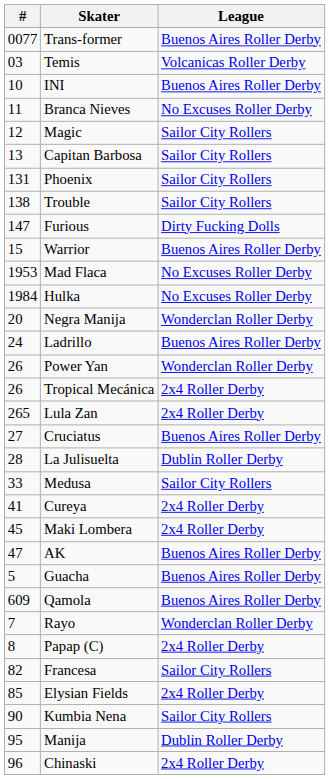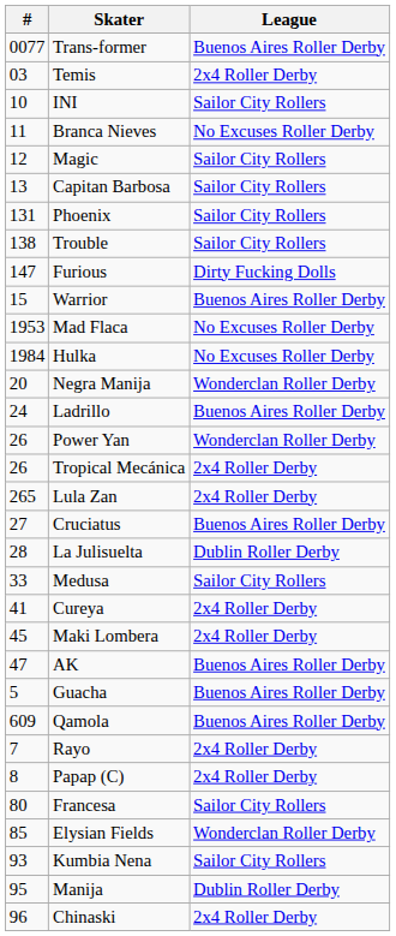 <table class="wikitable">
 <tr>
 <th>#</th>
 <th>Skater</th>
 <th>League</th>
 </tr>
 <tr>
 <td>0077</td>
 <td>Trans-former</td>
 <td><a href='#'>Buenos Aires Roller Derby</a></td>
 </tr>
 <tr>
 <td>03</td>
 <td>Temis</td>
-<td><a href='#'>Volcanicas Roller Derby</a></td>
+<td><a href='#'>2x4 Roller Derby</a></td>
 </tr>
 <tr>
 <td>10</td>
 <td>INI</td>
-<td><a href='#'>Buenos Aires Roller Derby</a></td>
+<td><a href='#'>Sailor City Rollers</a></td>
 </tr>
 <tr>
 <td>11</td>
 <td>Branca Nieves</td>
 <td><a href='#'>No Excuses Roller Derby</a></td>
 </tr>
 <tr>
 <td>12</td>
 <td>Magic</td>
 <td><a href='#'>Sailor City Rollers</a></td>
 </tr>
 <tr>
 <td>13</td>
 <td>Capitan Barbosa</td>
 <td><a href='#'>Sailor City Rollers</a></td>
 </tr>
 <tr>
 <td>131</td>
 <td>Phoenix</td>
 <td><a href='#'>Sailor City Rollers</a></td>
 </tr>
 <tr>
 <td>138</td>
 <td>Trouble</td>
 <td><a href='#'>Sailor City Rollers</a></td>
 </tr>
 <tr>
 <td>147</td>
 <td>Furious</td>
 <td><a href='#'>Dirty Fucking Dolls</a></td>
 </tr>
 <tr>
 <td>15</td>
 <td>Warrior</td>
 <td><a href='#'>Buenos Aires Roller Derby</a></td>
 </tr>
 <tr>
 <td>1953</td>
 <td>Mad Flaca</td>
 <td><a href='#'>No Excuses Roller Derby</a></td>
 </tr>
 <tr>
 <td>1984</td>
 <td>Hulka</td>
 <td><a href='#'>No Excuses Roller Derby</a></td>
 </tr>
 <tr>
 <td>20</td>
 <td>Negra Manija</td>
 <td><a href='#'>Wonderclan Roller Derby</a></td>
 </tr>
 <tr>
 <td>24</td>
 <td>Ladrillo</td>
 <td><a href='#'>Buenos Aires Roller Derby</a></td>
 </tr>
 <tr>
 <td>26</td>
 <td>Power Yan</td>
 <td><a href='#'>Wonderclan Roller Derby</a></td>
 </tr>
 <tr>
 <td>26</td>
 <td>Tropical Mecánica</td>
 <td><a href='#'>2x4 Roller Derby</a></td>
 </tr>
 <tr>
 <td>265</td>
 <td>Lula Zan</td>
 <td><a href='#'>2x4 Roller Derby</a></td>
 </tr>
 <tr>
 <td>27</td>
 <td>Cruciatus</td>
 <td><a href='#'>Buenos Aires Roller Derby</a></td>
 </tr>
 <tr>
 <td>28</td>
 <td>La Julisuelta</td>
 <td><a href='#'>Dublin Roller Derby</a></td>
 </tr>
 <tr>
 <td>33</td>
 <td>Medusa</td>
 <td><a href='#'>Sailor City Rollers</a></td>
 </tr>
 <tr>
 <td>41</td>
 <td>Cureya</td>
 <td><a href='#'>2x4 Roller Derby</a></td>
 </tr>
 <tr>
 <td>45</td>
 <td>Maki Lombera</td>
 <td><a href='#'>2x4 Roller Derby</a></td>
 </tr>
 <tr>
 <td>47</td>
 <td>AK</td>
 <td><a href='#'>Buenos Aires Roller Derby</a></td>
 </tr>
 <tr>
 <td>5</td>
 <td>Guacha</td>
 <td><a href='#'>Buenos Aires Roller Derby</a></td>
 </tr>
 <tr>
 <td>609</td>
 <td>Qamola</td>
 <td><a href='#'>Buenos Aires Roller Derby</a></td>
 </tr>
 <tr>
 <td>7</td>
 <td>Rayo</td>
-<td><a href='#'>Wonderclan Roller Derby</a></td>
+<td><a href='#'>2x4 Roller Derby</a></td>
 </tr>
 <tr>
 <td>8</td>
 <td>Papap (C)</td>
 <td><a href='#'>2x4 Roller Derby</a></td>
 </tr>
 <tr>
-<td>82</td>
+<td>80</td>
 <td>Francesa</td>
 <td><a href='#'>Sailor City Rollers</a></td>
 </tr>
 <tr>
 <td>85</td>
 <td>Elysian Fields</td>
-<td><a href='#'>2x4 Roller Derby</a></td>
+<td><a href='#'>Wonderclan Roller Derby</a></td>
 </tr>
 <tr>
-<td>90</td>
+<td>93</td>
 <td>Kumbia Nena</td>
 <td><a href='#'>Sailor City Rollers</a></td>
 </tr>
 <tr>
 <td>95</td>
 <td>Manija</td>
 <td><a href='#'>Dublin Roller Derby</a></td>
 </tr>
 <tr>
 <td>96</td>
 <td>Chinaski</td>
 <td><a href='#'>2x4 Roller Derby</a></td>
 </tr>
 </table>
